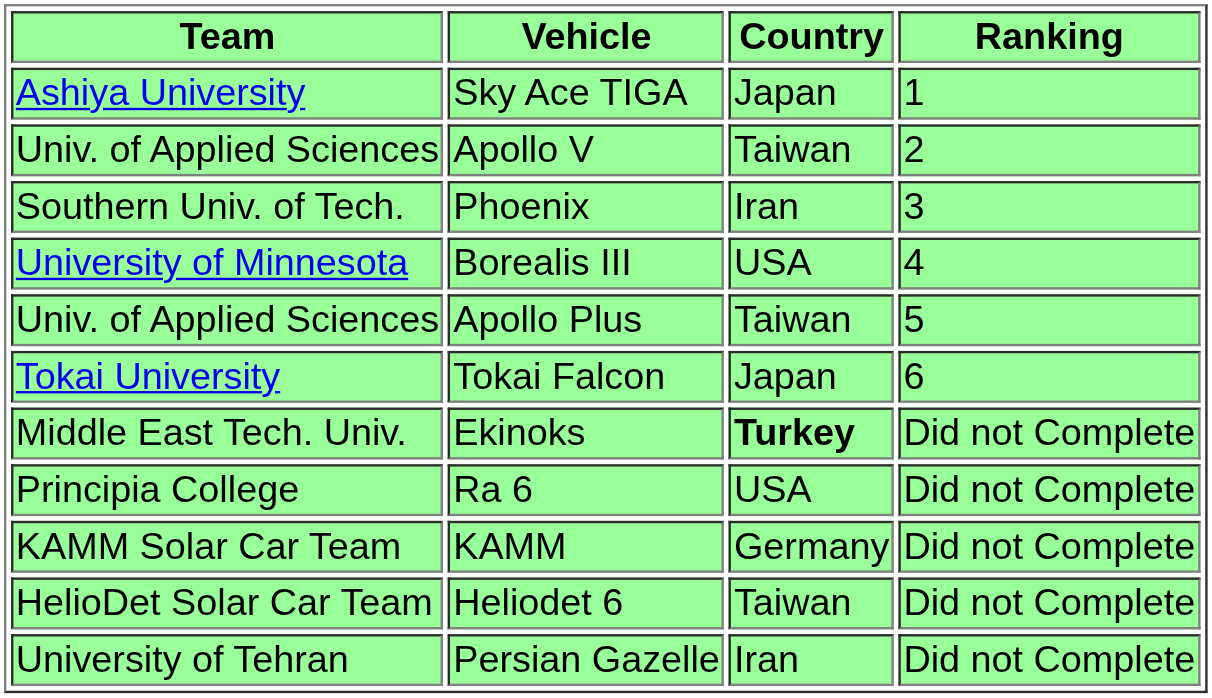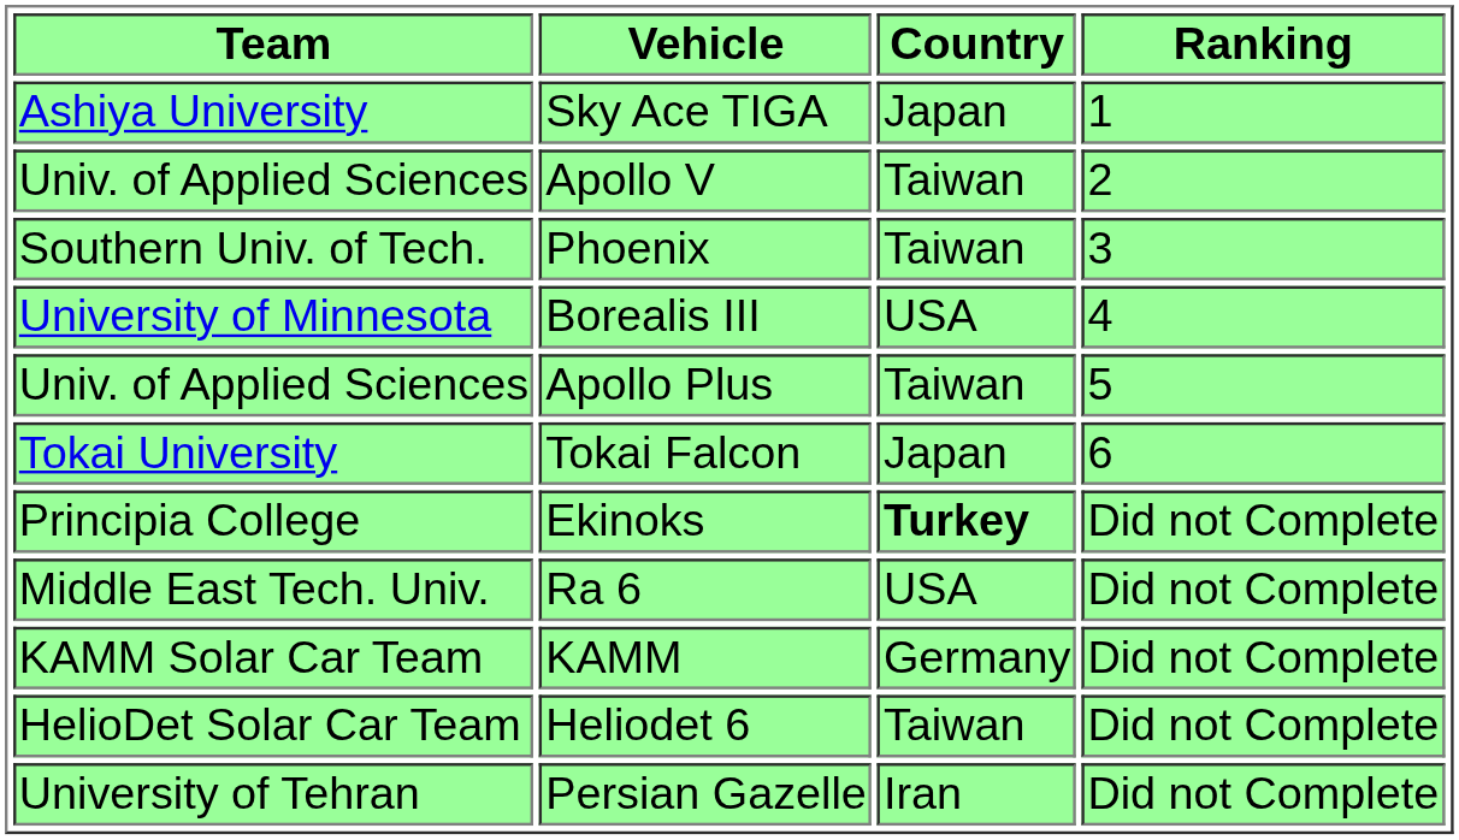 <table border="1">
 <tr style="background:#99FF99;">
 <th>Team</th>
 <th>Vehicle</th>
 <th>Country</th>
 <th>Ranking</th>
 </tr>
 <tr style="background:#99FF99;">
 <td><a href='#'>Ashiya University</a></td>
 <td>Sky Ace TIGA</td>
 <td>Japan</td>
 <td>1</td>
 </tr>
 <tr style="background:#99FF99;">
 <td>Univ. of Applied Sciences</td>
 <td>Apollo V</td>
 <td>Taiwan</td>
 <td>2</td>
 </tr>
 <tr style="background:#99FF99;">
 <td>Southern Univ. of Tech.</td>
 <td>Phoenix</td>
-<td>Iran</td>
+<td>Taiwan</td>
 <td>3</td>
 </tr>
 <tr style="background:#99FF99;">
 <td><a href='#'>University of Minnesota</a></td>
 <td>Borealis III</td>
 <td>USA</td>
 <td>4</td>
 </tr>
 <tr style="background:#99FF99;">
 <td>Univ. of Applied Sciences</td>
 <td>Apollo Plus</td>
 <td>Taiwan</td>
 <td>5</td>
 </tr>
 <tr style="background:#99FF99;">
 <td><a href='#'>Tokai University</a></td>
 <td>Tokai Falcon</td>
 <td>Japan</td>
 <td>6</td>
 </tr>
 <tr style="background:#99FF99;">
-<td>Middle East Tech. Univ.</td>
+<td>Principia College</td>
 <td>Ekinoks</td>
 <td><strong>Turkey</strong></td>
 <td>Did not Complete</td>
 </tr>
 <tr style="background:#99FF99;">
-<td>Principia College</td>
+<td>Middle East Tech. Univ.</td>
 <td>Ra 6</td>
 <td>USA</td>
 <td>Did not Complete</td>
 </tr>
 <tr style="background:#99FF99;">
 <td>KAMM Solar Car Team</td>
 <td>KAMM</td>
 <td>Germany</td>
 <td>Did not Complete</td>
 </tr>
 <tr style="background:#99FF99;">
 <td>HelioDet Solar Car Team</td>
 <td>Heliodet 6</td>
 <td>Taiwan</td>
 <td>Did not Complete</td>
 </tr>
 <tr style="background:#99FF99;">
 <td>University of Tehran</td>
 <td>Persian Gazelle</td>
 <td>Iran</td>
 <td>Did not Complete</td>
 </tr>
 </table>
